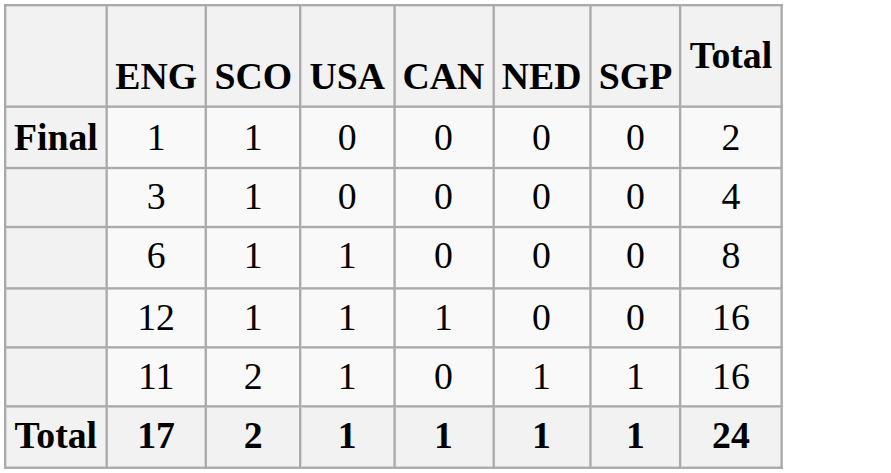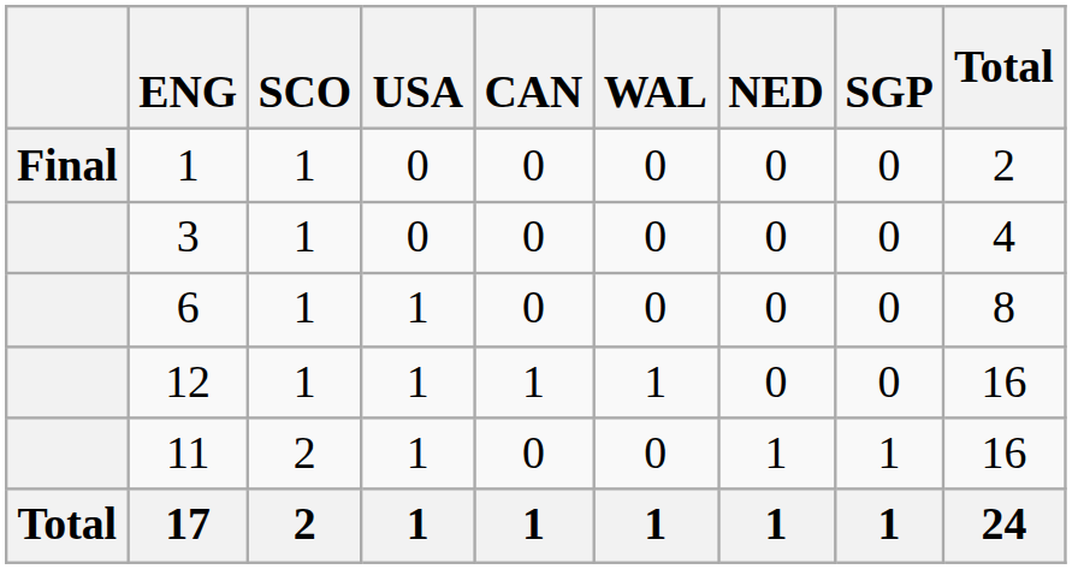 <table class="wikitable">
 <tr>
 <th></th>
 <th><br>ENG</th>
 <th><br>SCO</th>
 <th><br>USA</th>
 <th><br>CAN</th>
+<th><br>WAL</th>
 <th><br>NED</th>
 <th><br>SGP</th>
 <th>Total</th>
 </tr>
 <tr style="text-align:center;">
 <th>Final</th>
 <td>1</td>
 <td>1</td>
+<td>0</td>
 <td>0</td>
 <td>0</td>
 <td>0</td>
 <td>0</td>
 <td>2</td>
 </tr>
 <tr style="text-align:center;">
 <th></th>
 <td>3</td>
 <td>1</td>
 <td>0</td>
 <td>0</td>
 <td>0</td>
 <td>0</td>
+<td>0</td>
 <td>4</td>
 </tr>
 <tr style="text-align:center;">
 <th></th>
 <td>6</td>
 <td>1</td>
 <td>1</td>
 <td>0</td>
 <td>0</td>
 <td>0</td>
+<td>0</td>
 <td>8</td>
 </tr>
 <tr style="text-align:center;">
 <th></th>
 <td>12</td>
+<td>1</td>
 <td>1</td>
 <td>1</td>
 <td>1</td>
 <td>0</td>
 <td>0</td>
 <td>16</td>
 </tr>
 <tr style="text-align:center;">
 <th></th>
 <td>11</td>
 <td>2</td>
 <td>1</td>
 <td>0</td>
+<td>0</td>
 <td>1</td>
 <td>1</td>
 <td>16</td>
 </tr>
 <tr style="text-align:center;">
 <th>Total</th>
 <th>17</th>
 <th>2</th>
 <th>1</th>
 <th>1</th>
 <th>1</th>
 <th>1</th>
+<th>1</th>
 <th>24</th>
 </tr>
 </table>
